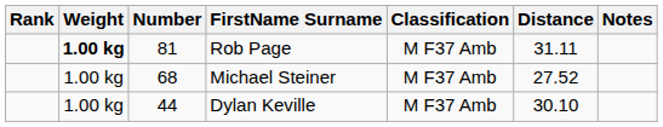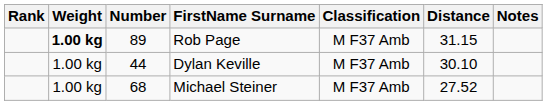 <table class="wikitable sortable" style="text-align:center">
 <tr>
 <th>Rank</th>
 <th>Weight</th>
 <th>Number</th>
 <th>FirstName Surname</th>
 <th>Classification</th>
 <th>Distance</th>
 <th>Notes</th>
 </tr>
 <tr>
 <td></td>
 <td><strong>1.00 kg</strong></td>
-<td>81</td>
+<td>89</td>
 <td style="text-align:left"> Rob Page</td>
 <td>M F37 Amb</td>
-<td>31.11</td>
+<td>31.15</td>
+<td></td>
+</tr>
+<tr>
+<td></td>
+<td>1.00 kg</td>
+<td>44</td>
+<td style="text-align:left"> Dylan Keville</td>
+<td>M F37 Amb</td>
+<td>30.10</td>
 <td></td>
 </tr>
 <tr>
 <td></td>
 <td>1.00 kg</td>
 <td>68</td>
 <td style="text-align:left"> Michael Steiner</td>
 <td>M F37 Amb</td>
 <td>27.52</td>
 <td></td>
 </tr>
-<tr>
-<td></td>
-<td>1.00 kg</td>
-<td>44</td>
-<td style="text-align:left"> Dylan Keville</td>
-<td>M F37 Amb</td>
-<td>30.10</td>
-<td></td>
-</tr>
 </table>
